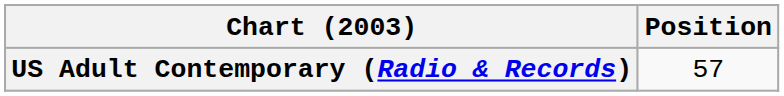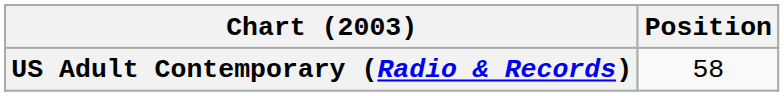 <table class="wikitable plainrowheaders" style="text-align:center">
 <tr>
 <th scope="col">Chart (2003)</th>
 <th>Position</th>
 </tr>
 <tr>
 <th scope="row">US Adult Contemporary (<em><a href='#'>Radio & Records</a></em>)</th>
-<td>57</td>
+<td>58</td>
 </tr>
 </table>
